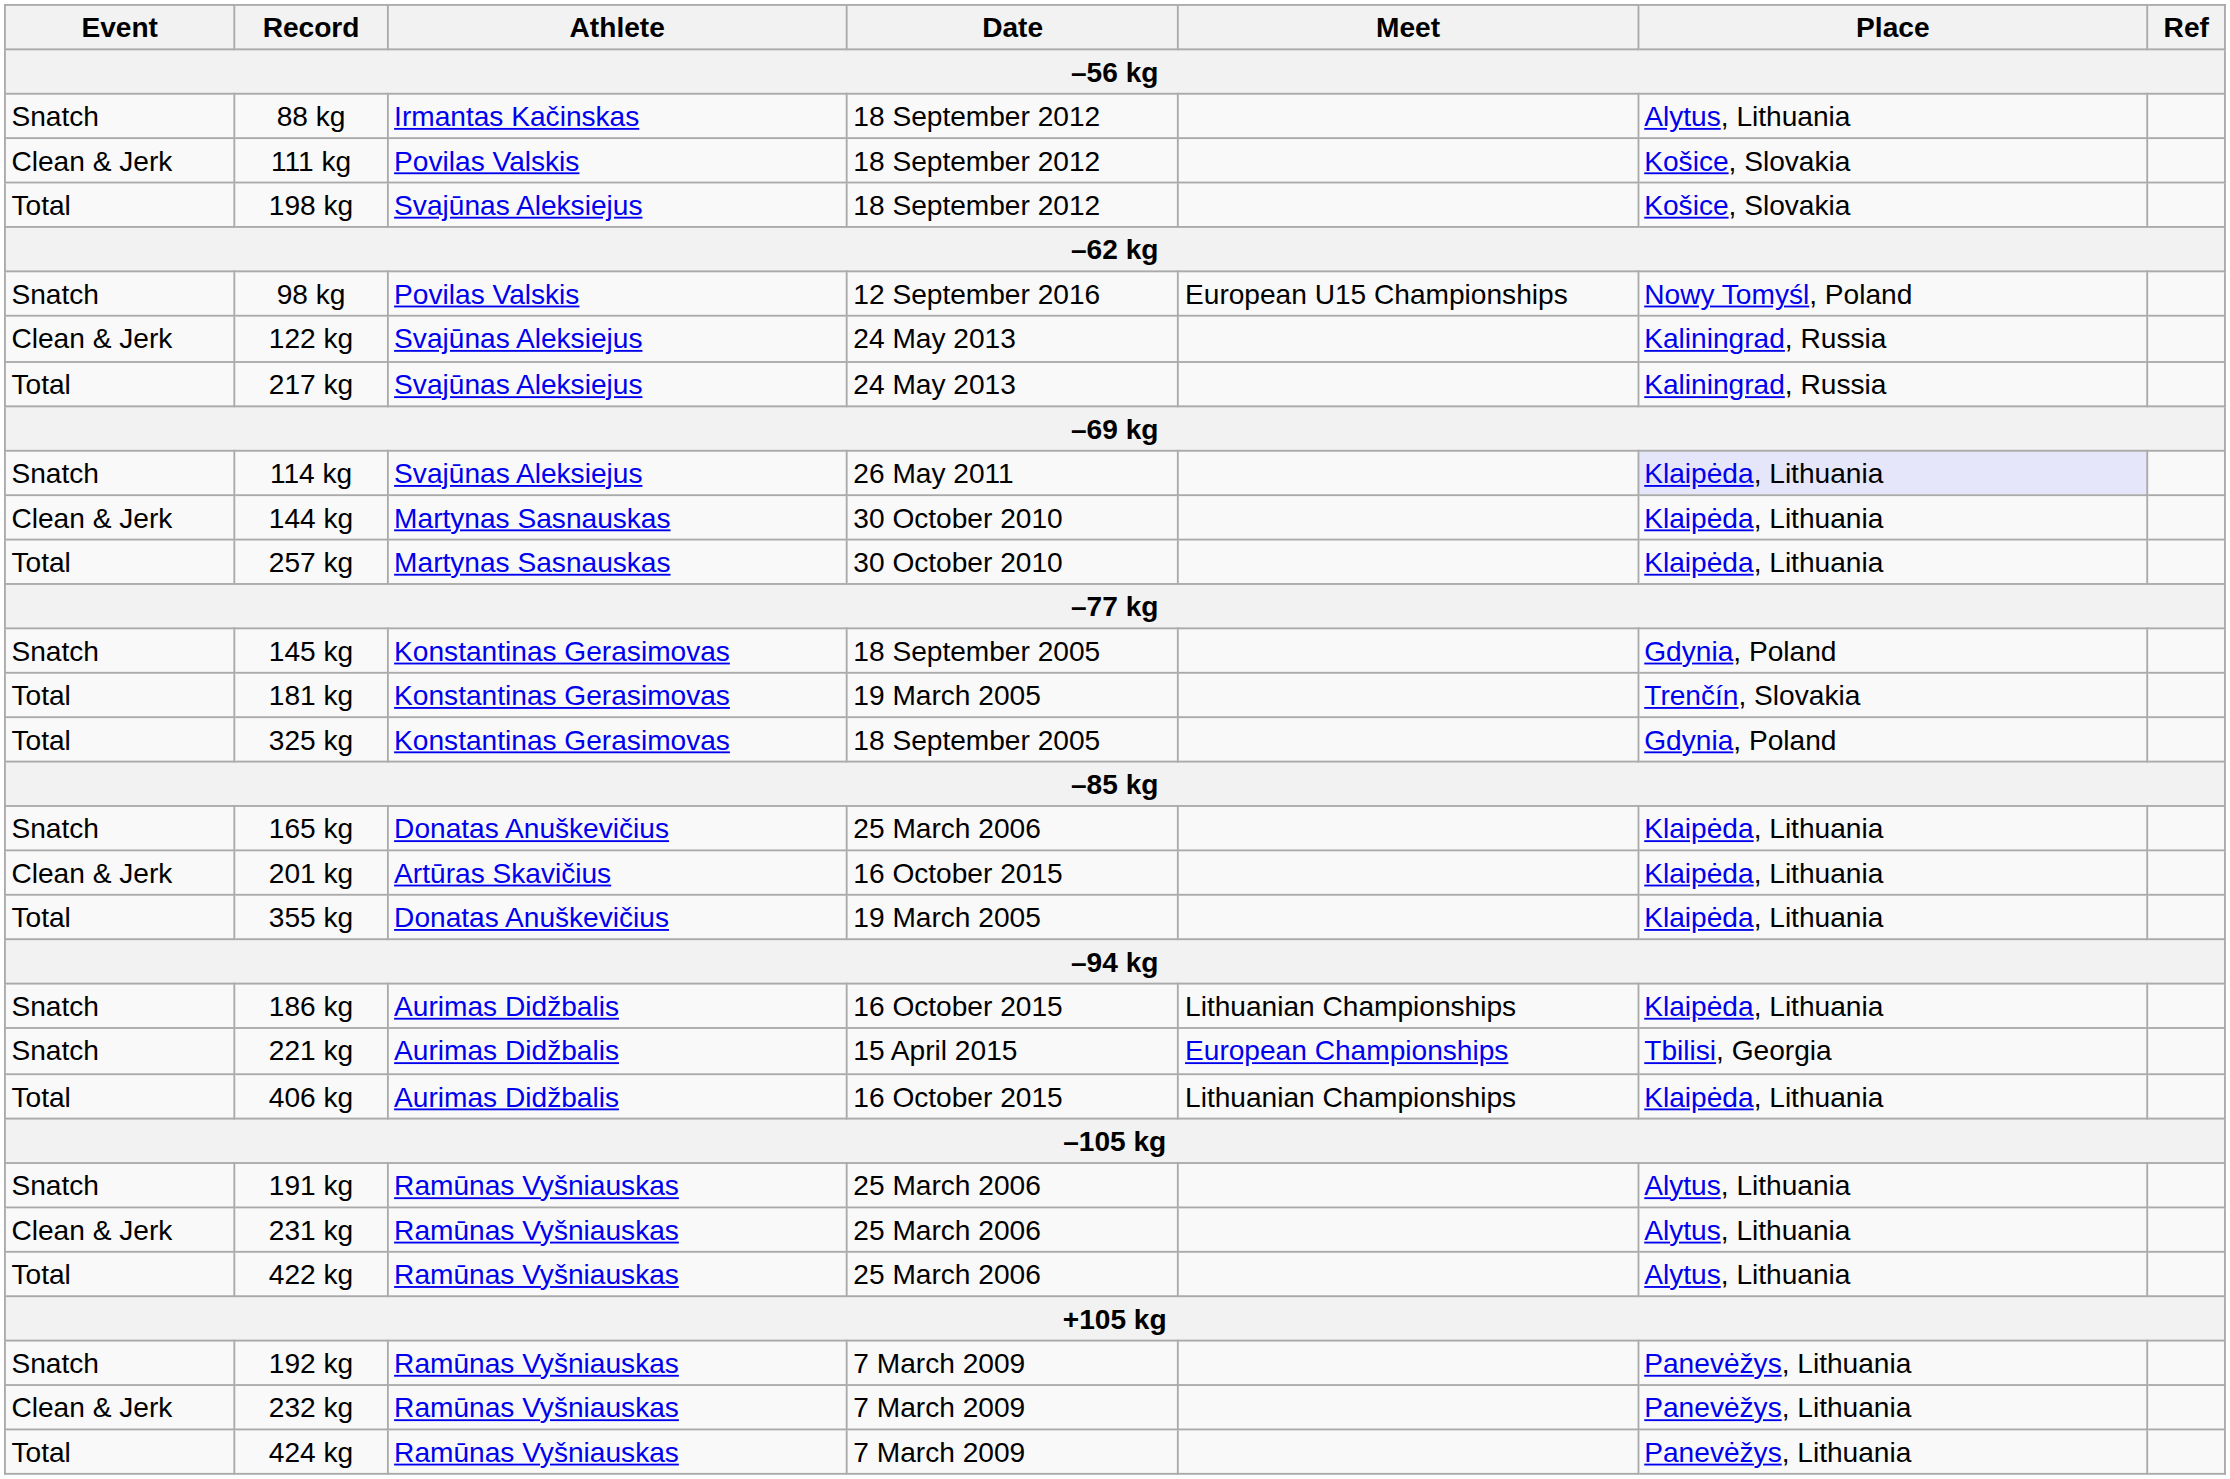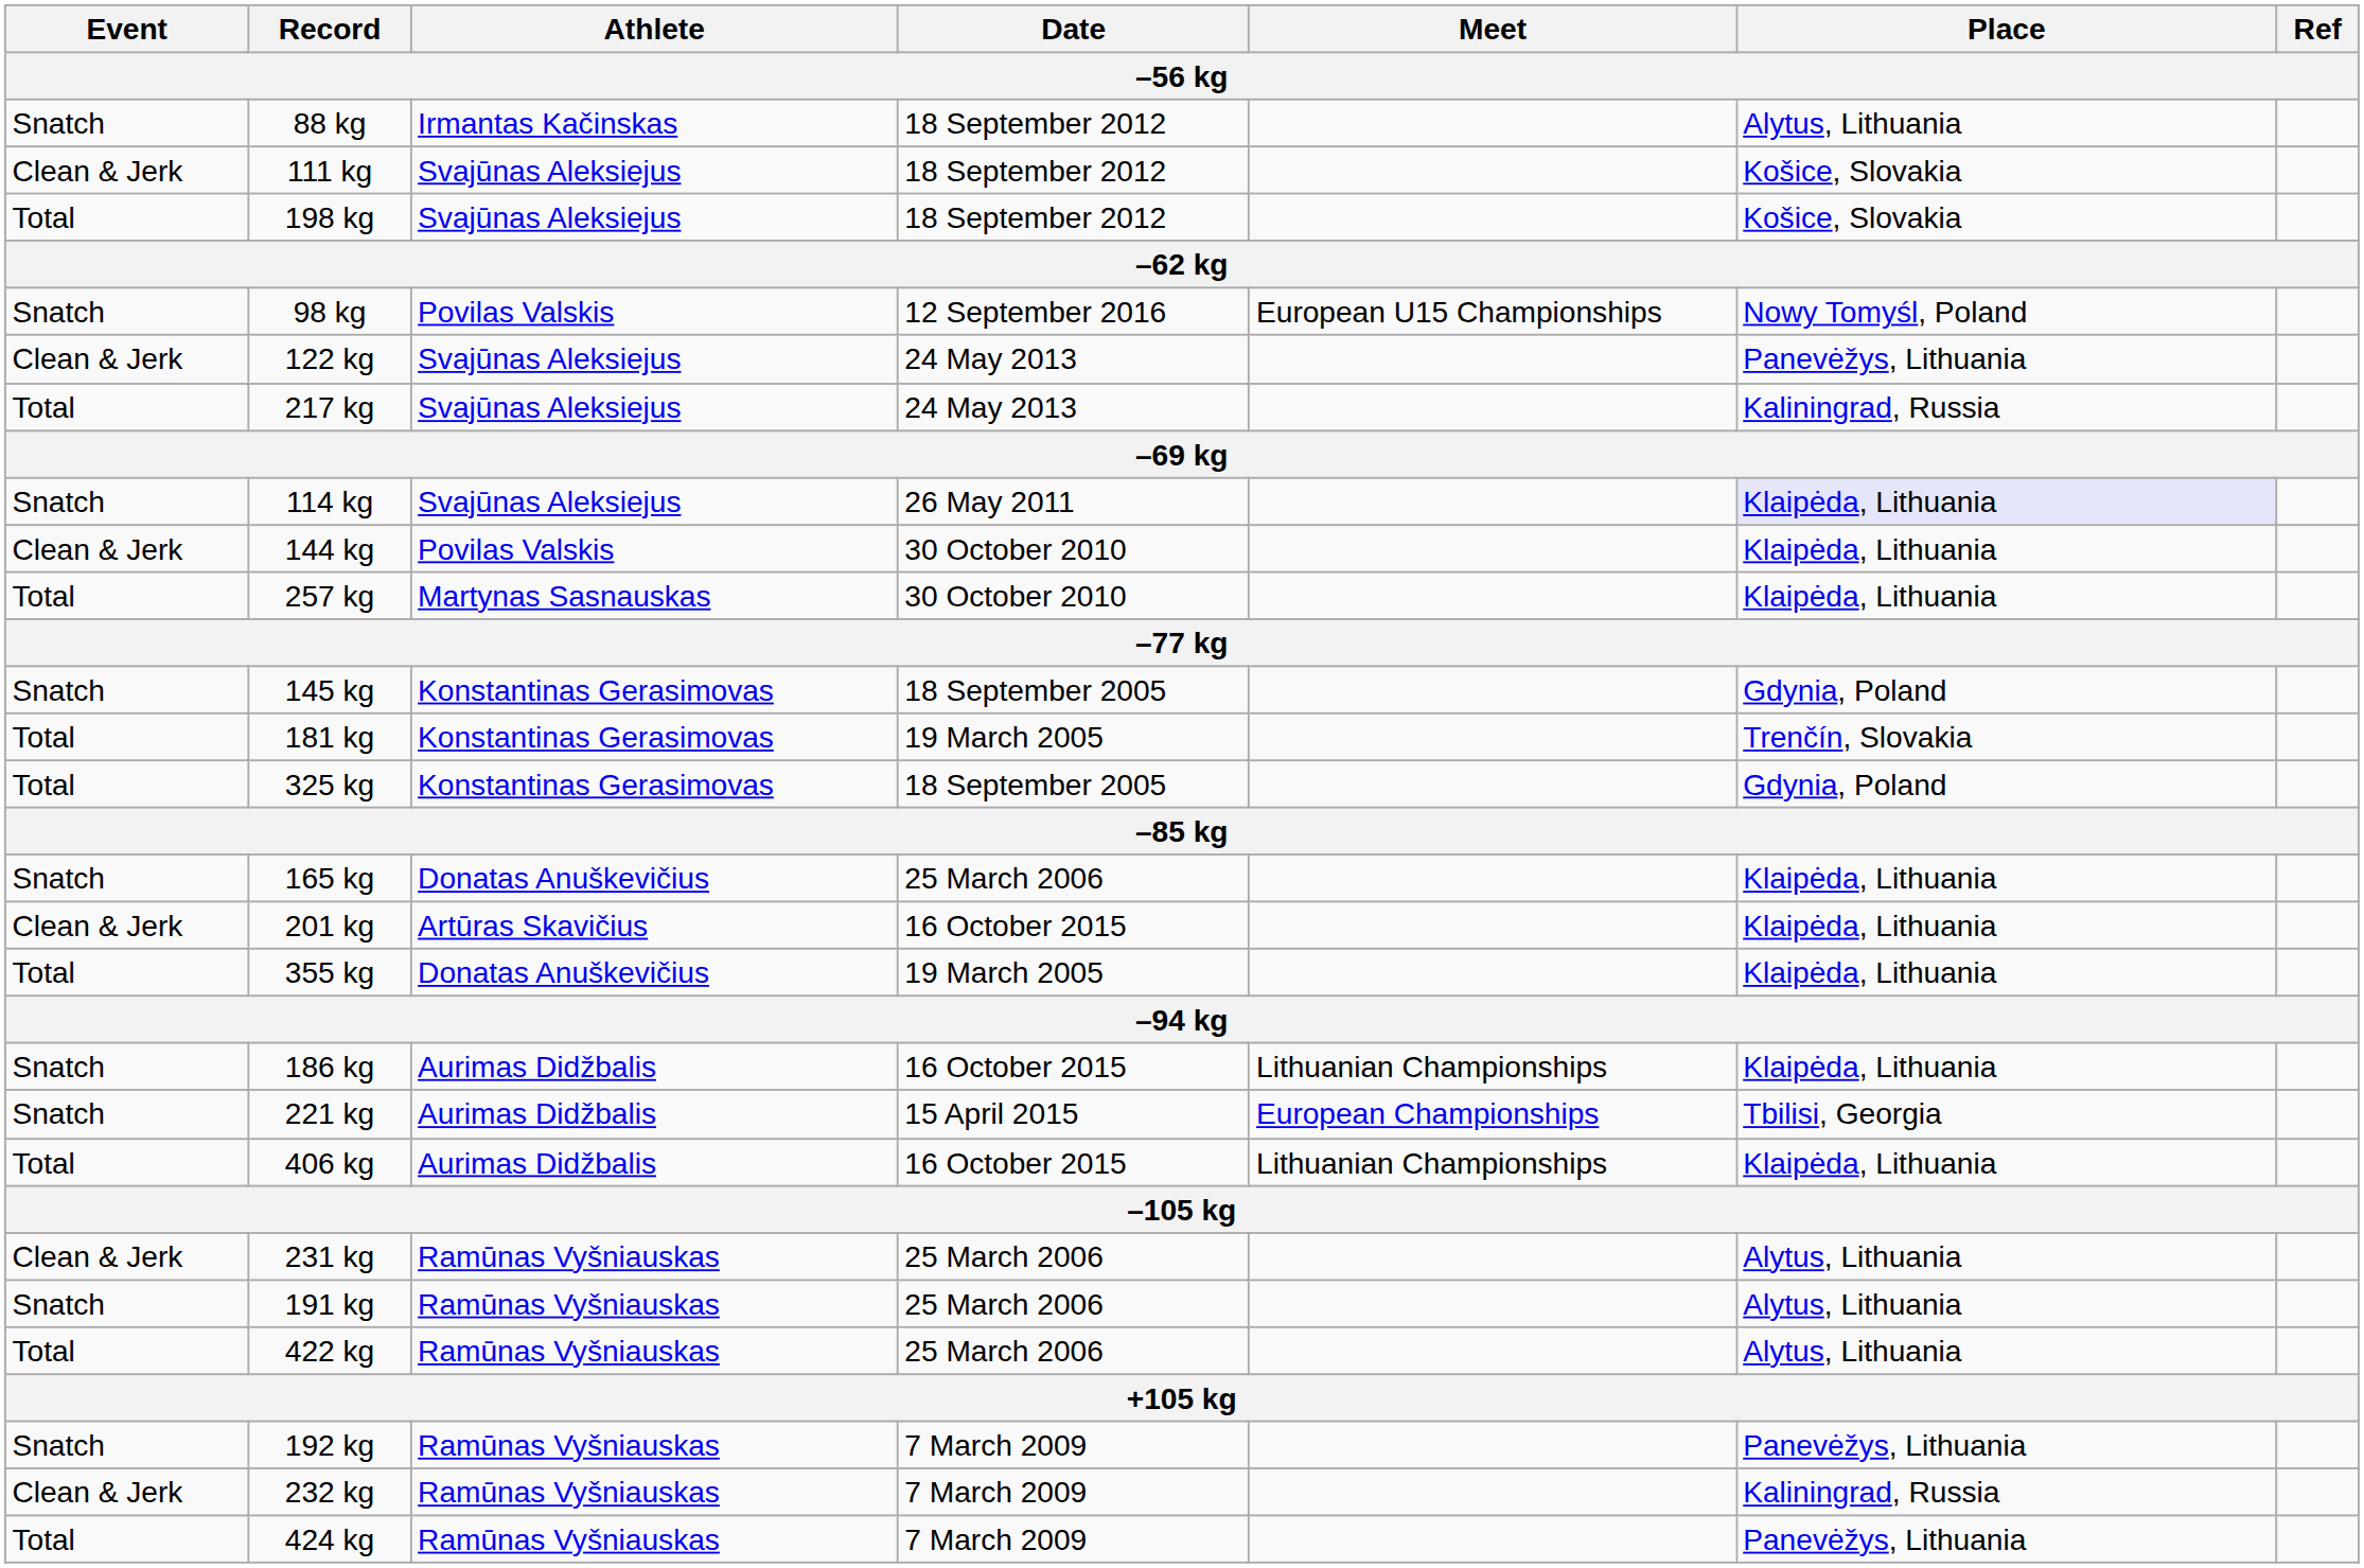 <table class="wikitable" style="font-size:95%; width: 95%;">
 <tr>
 <th width=9%>Event</th>
 <th width=6%>Record</th>
 <th width=18%>Athlete</th>
 <th width=13%>Date</th>
 <th width=18%>Meet</th>
 <th width=20%>Place</th>
 <th width=3%>Ref</th>
 </tr>
 <tr bgcolor="#DDDDDD">
 <th colspan="7">–56 kg</th>
 </tr>
 <tr>
 <td>Snatch</td>
 <td align="center">88 kg</td>
 <td><a href='#'>Irmantas Kačinskas</a></td>
 <td>18 September 2012</td>
 <td></td>
 <td><a href='#'>Alytus</a>, Lithuania</td>
 <td></td>
 </tr>
 <tr>
 <td>Clean & Jerk</td>
 <td align="center">111 kg</td>
-<td><a href='#'>Povilas Valskis</a></td>
+<td><a href='#'>Svajūnas Aleksiejus</a></td>
 <td>18 September 2012</td>
 <td></td>
 <td><a href='#'>Košice</a>, Slovakia</td>
 <td></td>
 </tr>
 <tr>
 <td>Total</td>
 <td align="center">198 kg</td>
 <td><a href='#'>Svajūnas Aleksiejus</a></td>
 <td>18 September 2012</td>
 <td></td>
 <td><a href='#'>Košice</a>, Slovakia</td>
 <td></td>
 </tr>
 <tr bgcolor="#DDDDDD">
 <th colspan="7">–62 kg</th>
 </tr>
 <tr>
 <td>Snatch</td>
 <td align="center">98 kg</td>
 <td><a href='#'>Povilas Valskis</a></td>
 <td>12 September 2016</td>
 <td>European U15 Championships</td>
 <td><a href='#'>Nowy Tomyśl</a>, Poland</td>
 <td></td>
 </tr>
 <tr>
 <td>Clean & Jerk</td>
 <td align="center">122 kg</td>
 <td><a href='#'>Svajūnas Aleksiejus</a></td>
 <td>24 May 2013</td>
 <td></td>
-<td><a href='#'>Kaliningrad</a>, Russia</td>
+<td><a href='#'>Panevėžys</a>, Lithuania</td>
 <td></td>
 </tr>
 <tr>
 <td>Total</td>
 <td align="center">217 kg</td>
 <td><a href='#'>Svajūnas Aleksiejus</a></td>
 <td>24 May 2013</td>
 <td></td>
 <td><a href='#'>Kaliningrad</a>, Russia</td>
 <td></td>
 </tr>
 <tr bgcolor="#DDDDDD">
 <th colspan="7">–69 kg</th>
 </tr>
 <tr>
 <td>Snatch</td>
 <td align="center">114 kg</td>
 <td><a href='#'>Svajūnas Aleksiejus</a></td>
 <td>26 May 2011</td>
 <td></td>
 <td style="background: lavender;"><a href='#'>Klaipėda</a>, Lithuania</td>
 <td></td>
 </tr>
 <tr>
 <td>Clean & Jerk</td>
 <td align="center">144 kg</td>
-<td><a href='#'>Martynas Sasnauskas</a></td>
+<td><a href='#'>Povilas Valskis</a></td>
 <td>30 October 2010</td>
 <td></td>
 <td><a href='#'>Klaipėda</a>, Lithuania</td>
 <td></td>
 </tr>
 <tr>
 <td>Total</td>
 <td align="center">257 kg</td>
 <td><a href='#'>Martynas Sasnauskas</a></td>
 <td>30 October 2010</td>
 <td></td>
 <td><a href='#'>Klaipėda</a>, Lithuania</td>
 <td></td>
 </tr>
 <tr bgcolor="#DDDDDD">
 <th colspan="7">–77 kg</th>
 </tr>
 <tr>
 <td>Snatch</td>
 <td align="center">145 kg</td>
 <td><a href='#'>Konstantinas Gerasimovas</a></td>
 <td>18 September 2005</td>
 <td></td>
 <td><a href='#'>Gdynia</a>, Poland</td>
 <td></td>
 </tr>
 <tr>
 <td>Total</td>
 <td align="center">181 kg</td>
 <td><a href='#'>Konstantinas Gerasimovas</a></td>
 <td>19 March 2005</td>
 <td></td>
 <td><a href='#'>Trenčín</a>, Slovakia</td>
 <td></td>
 </tr>
 <tr>
 <td>Total</td>
 <td align="center">325 kg</td>
 <td><a href='#'>Konstantinas Gerasimovas</a></td>
 <td>18 September 2005</td>
 <td></td>
 <td><a href='#'>Gdynia</a>, Poland</td>
 <td></td>
 </tr>
 <tr bgcolor="#DDDDDD">
 <th colspan="7">–85 kg</th>
 </tr>
 <tr>
 <td>Snatch</td>
 <td align="center">165 kg</td>
 <td><a href='#'>Donatas Anuškevičius</a></td>
 <td>25 March 2006</td>
 <td></td>
 <td><a href='#'>Klaipėda</a>, Lithuania</td>
 <td></td>
 </tr>
 <tr>
 <td>Clean & Jerk</td>
 <td align="center">201 kg</td>
 <td><a href='#'>Artūras Skavičius</a></td>
 <td>16 October 2015</td>
 <td></td>
 <td><a href='#'>Klaipėda</a>, Lithuania</td>
 <td></td>
 </tr>
 <tr>
 <td>Total</td>
 <td align="center">355 kg</td>
 <td><a href='#'>Donatas Anuškevičius</a></td>
 <td>19 March 2005</td>
 <td></td>
 <td><a href='#'>Klaipėda</a>, Lithuania</td>
 <td></td>
 </tr>
 <tr bgcolor="#DDDDDD">
 <th colspan="7">–94 kg</th>
 </tr>
 <tr>
 <td>Snatch</td>
 <td align="center">186 kg</td>
 <td><a href='#'>Aurimas Didžbalis</a></td>
 <td>16 October 2015</td>
 <td>Lithuanian Championships</td>
 <td><a href='#'>Klaipėda</a>, Lithuania</td>
 <td></td>
 </tr>
 <tr>
 <td>Snatch</td>
 <td align="center">221 kg</td>
 <td><a href='#'>Aurimas Didžbalis</a></td>
 <td>15 April 2015</td>
 <td><a href='#'>European Championships</a></td>
 <td><a href='#'>Tbilisi</a>, Georgia</td>
 <td></td>
 </tr>
 <tr>
 <td>Total</td>
 <td align="center">406 kg</td>
 <td><a href='#'>Aurimas Didžbalis</a></td>
 <td>16 October 2015</td>
 <td>Lithuanian Championships</td>
 <td><a href='#'>Klaipėda</a>, Lithuania</td>
 <td></td>
 </tr>
 <tr bgcolor="#DDDDDD">
 <th colspan="7">–105 kg</th>
 </tr>
 <tr>
-<td>Snatch</td>
-<td align="center">191 kg</td>
+<td>Clean & Jerk</td>
+<td align="center">231 kg</td>
 <td><a href='#'>Ramūnas Vyšniauskas</a></td>
 <td>25 March 2006</td>
 <td></td>
 <td><a href='#'>Alytus</a>, Lithuania</td>
 <td></td>
 </tr>
 <tr>
-<td>Clean & Jerk</td>
-<td align="center">231 kg</td>
+<td>Snatch</td>
+<td align="center">191 kg</td>
 <td><a href='#'>Ramūnas Vyšniauskas</a></td>
 <td>25 March 2006</td>
 <td></td>
 <td><a href='#'>Alytus</a>, Lithuania</td>
 <td></td>
 </tr>
 <tr>
 <td>Total</td>
 <td align="center">422 kg</td>
 <td><a href='#'>Ramūnas Vyšniauskas</a></td>
 <td>25 March 2006</td>
 <td></td>
 <td><a href='#'>Alytus</a>, Lithuania</td>
 <td></td>
 </tr>
 <tr bgcolor="#DDDDDD">
 <th colspan="7">+105 kg</th>
 </tr>
 <tr>
 <td>Snatch</td>
 <td align="center">192 kg</td>
 <td><a href='#'>Ramūnas Vyšniauskas</a></td>
 <td>7 March 2009</td>
 <td></td>
 <td><a href='#'>Panevėžys</a>, Lithuania</td>
 <td></td>
 </tr>
 <tr>
 <td>Clean & Jerk</td>
 <td align="center">232 kg</td>
 <td><a href='#'>Ramūnas Vyšniauskas</a></td>
 <td>7 March 2009</td>
 <td></td>
-<td><a href='#'>Panevėžys</a>, Lithuania</td>
+<td><a href='#'>Kaliningrad</a>, Russia</td>
 <td></td>
 </tr>
 <tr>
 <td>Total</td>
 <td align="center">424 kg</td>
 <td><a href='#'>Ramūnas Vyšniauskas</a></td>
 <td>7 March 2009</td>
 <td></td>
 <td><a href='#'>Panevėžys</a>, Lithuania</td>
 <td></td>
 </tr>
 </table>
